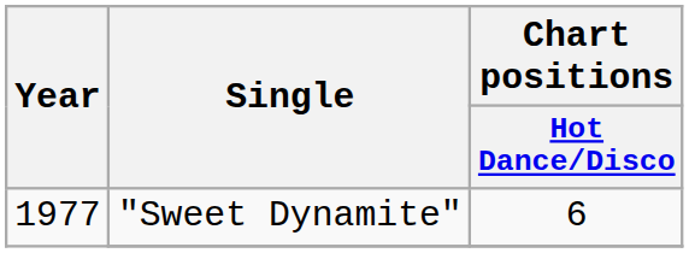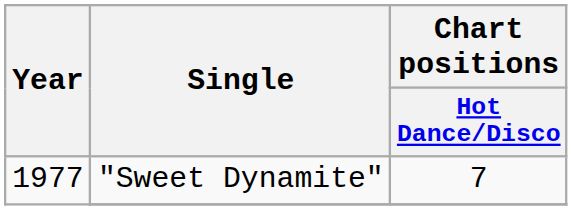 <table class="wikitable" style="text-align:center;">
 <tr>
 <th rowspan="2">Year</th>
 <th rowspan="2">Single</th>
 <th colspan="2">Chart positions</th>
 </tr>
 <tr style="font-size:smaller;">
 <th width="40"><a href='#'>Hot Dance/Disco</a></th>
 </tr>
 <tr>
 <td rowspan="6">1977</td>
 <td align="left">"Sweet Dynamite"</td>
-<td>6</td>
+<td>7</td>
 </tr>
 <tr>
 </tr>
 </table>
